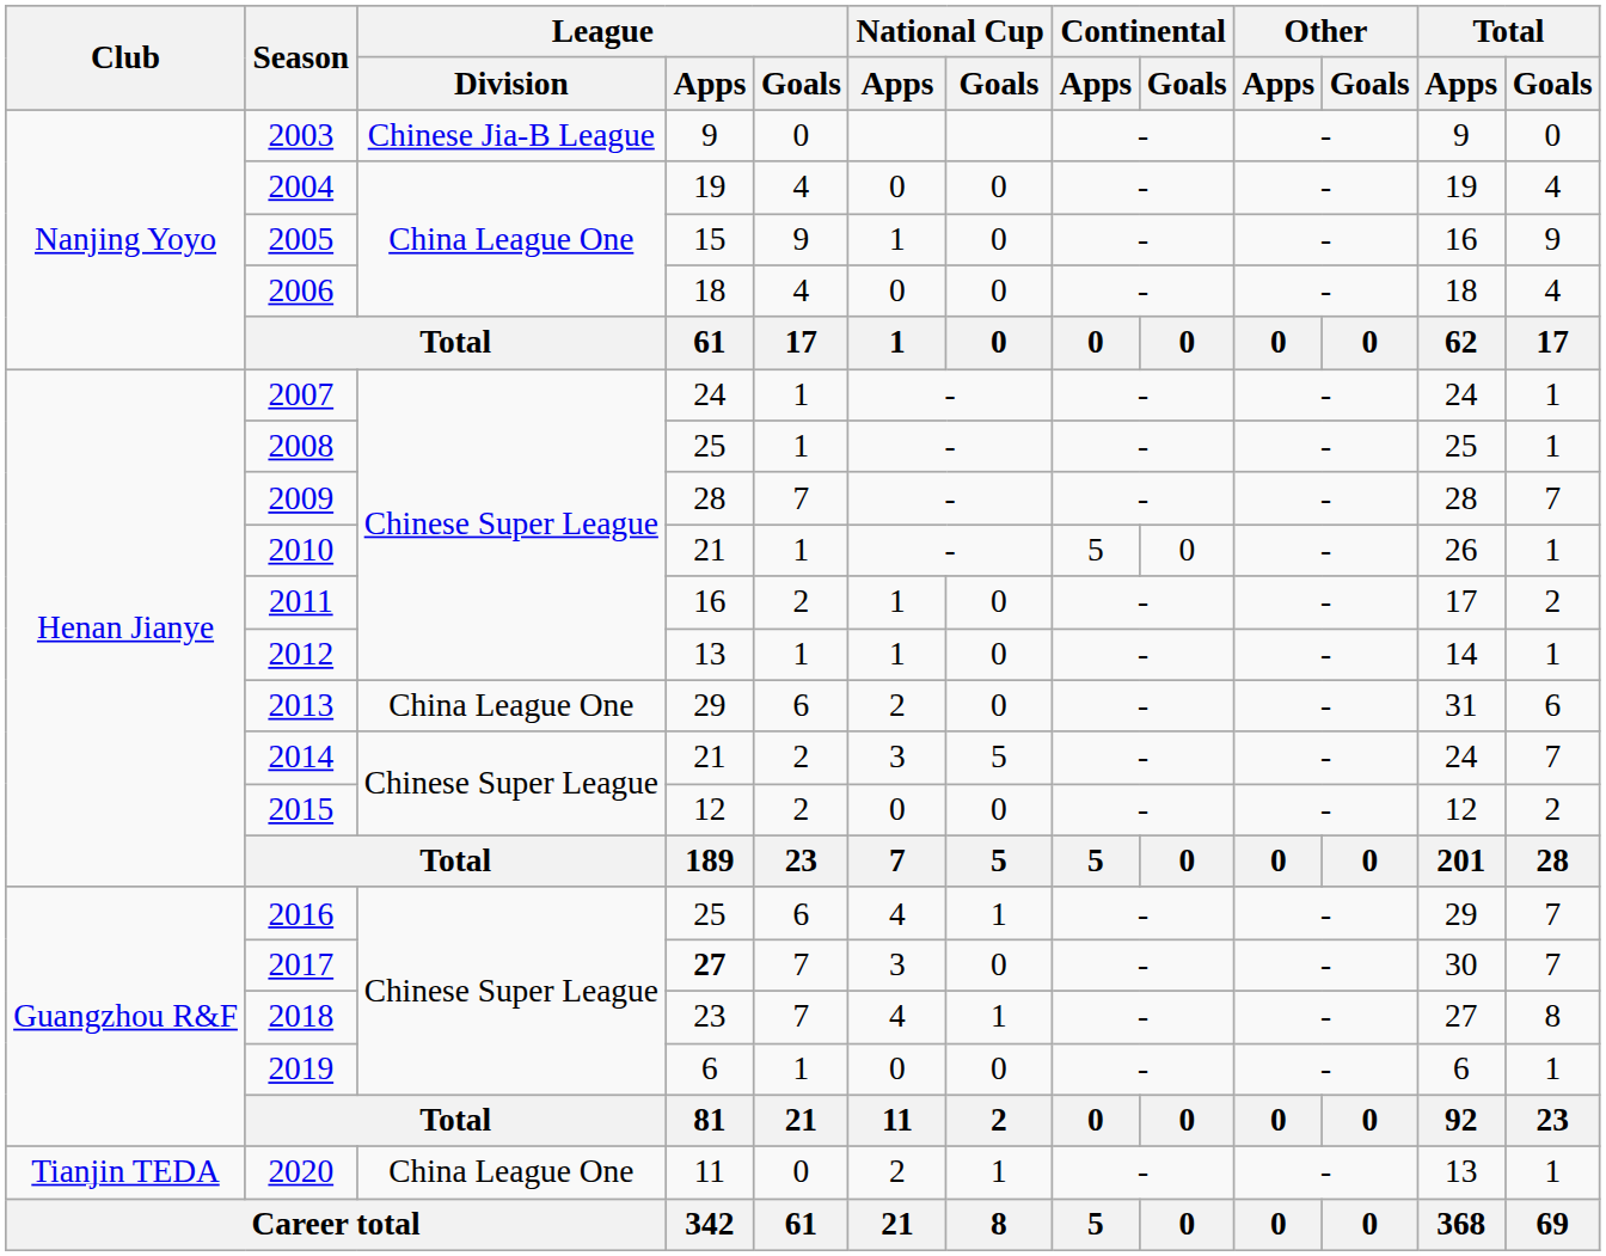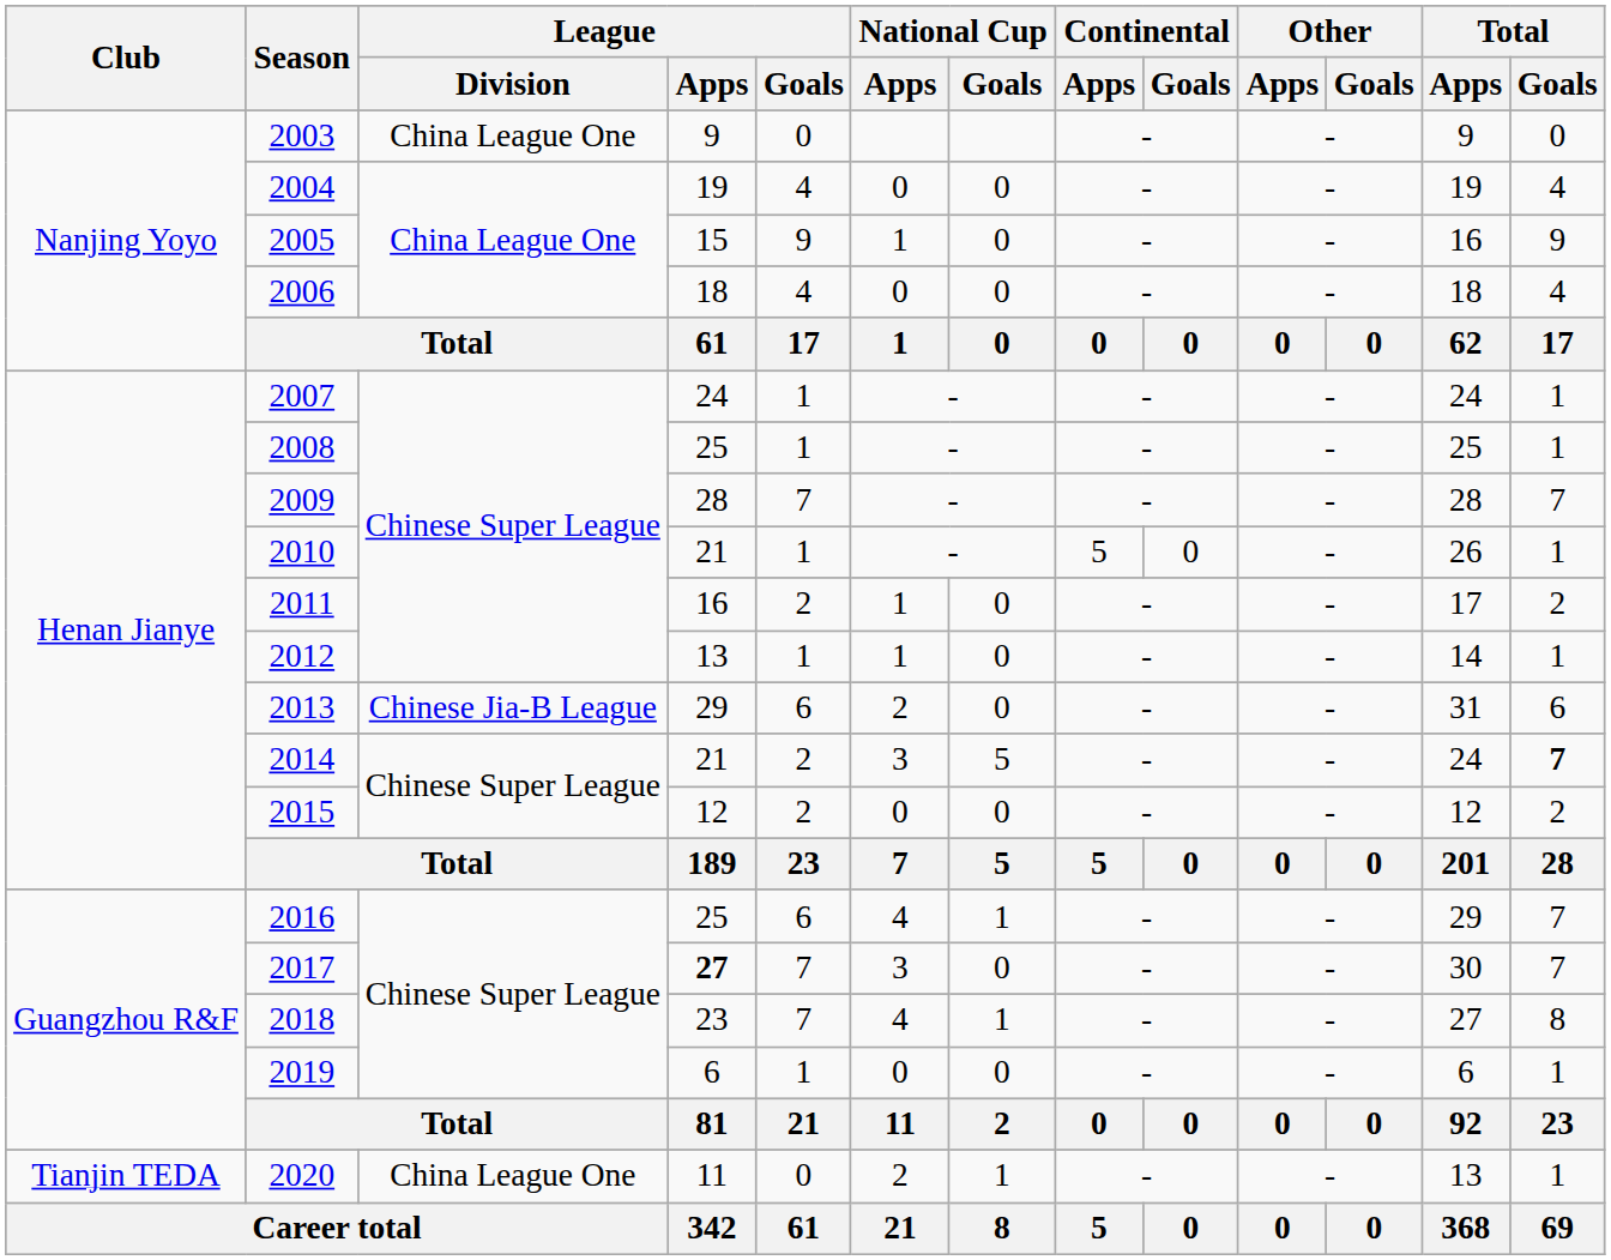 <table class="wikitable" style="text-align: center">
 <tr>
 <th rowspan="2">Club</th>
 <th rowspan="2">Season</th>
 <th colspan="3">League</th>
 <th colspan="2">National Cup</th>
 <th colspan="2">Continental</th>
 <th colspan="2">Other</th>
 <th colspan="2">Total</th>
 </tr>
 <tr>
 <th>Division</th>
 <th>Apps</th>
 <th>Goals</th>
 <th>Apps</th>
 <th>Goals</th>
 <th>Apps</th>
 <th>Goals</th>
 <th>Apps</th>
 <th>Goals</th>
 <th>Apps</th>
 <th>Goals</th>
 </tr>
 <tr>
 <td rowspan="5"><a href='#'>Nanjing Yoyo</a></td>
 <td><a href='#'>2003</a></td>
-<td><a href='#'>Chinese Jia-B League</a></td>
+<td>China League One</td>
 <td>9</td>
 <td>0</td>
 <td></td>
 <td></td>
 <td colspan="2">-</td>
 <td colspan="2">-</td>
 <td>9</td>
 <td>0</td>
 </tr>
 <tr>
 <td><a href='#'>2004</a></td>
 <td rowspan="3"><a href='#'>China League One</a></td>
 <td>19</td>
 <td>4</td>
 <td>0</td>
 <td>0</td>
 <td colspan="2">-</td>
 <td colspan="2">-</td>
 <td>19</td>
 <td>4</td>
 </tr>
 <tr>
 <td><a href='#'>2005</a></td>
 <td>15</td>
 <td>9</td>
 <td>1</td>
 <td>0</td>
 <td colspan="2">-</td>
 <td colspan="2">-</td>
 <td>16</td>
 <td>9</td>
 </tr>
 <tr>
 <td><a href='#'>2006</a></td>
 <td>18</td>
 <td>4</td>
 <td>0</td>
 <td>0</td>
 <td colspan="2">-</td>
 <td colspan="2">-</td>
 <td>18</td>
 <td>4</td>
 </tr>
 <tr>
 <th colspan="2"><strong>Total</strong></th>
 <th>61</th>
 <th>17</th>
 <th>1</th>
 <th>0</th>
 <th>0</th>
 <th>0</th>
 <th>0</th>
 <th>0</th>
 <th>62</th>
 <th>17</th>
 </tr>
 <tr>
 <td rowspan="10"><a href='#'>Henan Jianye</a></td>
 <td><a href='#'>2007</a></td>
 <td rowspan="6"><a href='#'>Chinese Super League</a></td>
 <td>24</td>
 <td>1</td>
 <td colspan="2">-</td>
 <td colspan="2">-</td>
 <td colspan="2">-</td>
 <td>24</td>
 <td>1</td>
 </tr>
 <tr>
 <td><a href='#'>2008</a></td>
 <td>25</td>
 <td>1</td>
 <td colspan="2">-</td>
 <td colspan="2">-</td>
 <td colspan="2">-</td>
 <td>25</td>
 <td>1</td>
 </tr>
 <tr>
 <td><a href='#'>2009</a></td>
 <td>28</td>
 <td>7</td>
 <td colspan="2">-</td>
 <td colspan="2">-</td>
 <td colspan="2">-</td>
 <td>28</td>
 <td>7</td>
 </tr>
 <tr>
 <td><a href='#'>2010</a></td>
 <td>21</td>
 <td>1</td>
 <td colspan="2">-</td>
 <td>5</td>
 <td>0</td>
 <td colspan="2">-</td>
 <td>26</td>
 <td>1</td>
 </tr>
 <tr>
 <td><a href='#'>2011</a></td>
 <td>16</td>
 <td>2</td>
 <td>1</td>
 <td>0</td>
 <td colspan="2">-</td>
 <td colspan="2">-</td>
 <td>17</td>
 <td>2</td>
 </tr>
 <tr>
 <td><a href='#'>2012</a></td>
 <td>13</td>
 <td>1</td>
 <td>1</td>
 <td>0</td>
 <td colspan="2">-</td>
 <td colspan="2">-</td>
 <td>14</td>
 <td>1</td>
 </tr>
 <tr>
 <td><a href='#'>2013</a></td>
-<td>China League One</td>
+<td><a href='#'>Chinese Jia-B League</a></td>
 <td>29</td>
 <td>6</td>
 <td>2</td>
 <td>0</td>
 <td colspan="2">-</td>
 <td colspan="2">-</td>
 <td>31</td>
 <td>6</td>
 </tr>
 <tr>
 <td><a href='#'>2014</a></td>
 <td rowspan="2">Chinese Super League</td>
 <td>21</td>
 <td>2</td>
 <td>3</td>
 <td>5</td>
 <td colspan="2">-</td>
 <td colspan="2">-</td>
 <td>24</td>
-<td>7</td>
+<td><strong>7</strong></td>
 </tr>
 <tr>
 <td><a href='#'>2015</a></td>
 <td>12</td>
 <td>2</td>
 <td>0</td>
 <td>0</td>
 <td colspan="2">-</td>
 <td colspan="2">-</td>
 <td>12</td>
 <td>2</td>
 </tr>
 <tr>
 <th colspan="2"><strong>Total</strong></th>
 <th>189</th>
 <th>23</th>
 <th>7</th>
 <th>5</th>
 <th>5</th>
 <th>0</th>
 <th>0</th>
 <th>0</th>
 <th>201</th>
 <th>28</th>
 </tr>
 <tr>
 <td rowspan="5"><a href='#'>Guangzhou R&F</a></td>
 <td><a href='#'>2016</a></td>
 <td rowspan="4">Chinese Super League</td>
 <td>25</td>
 <td>6</td>
 <td>4</td>
 <td>1</td>
 <td colspan="2">-</td>
 <td colspan="2">-</td>
 <td>29</td>
 <td>7</td>
 </tr>
 <tr>
 <td><a href='#'>2017</a></td>
 <td><strong>27</strong></td>
 <td>7</td>
 <td>3</td>
 <td>0</td>
 <td colspan="2">-</td>
 <td colspan="2">-</td>
 <td>30</td>
 <td>7</td>
 </tr>
 <tr>
 <td><a href='#'>2018</a></td>
 <td>23</td>
 <td>7</td>
 <td>4</td>
 <td>1</td>
 <td colspan="2">-</td>
 <td colspan="2">-</td>
 <td>27</td>
 <td>8</td>
 </tr>
 <tr>
 <td><a href='#'>2019</a></td>
 <td>6</td>
 <td>1</td>
 <td>0</td>
 <td>0</td>
 <td colspan="2">-</td>
 <td colspan="2">-</td>
 <td>6</td>
 <td>1</td>
 </tr>
 <tr>
 <th colspan="2"><strong>Total</strong></th>
 <th>81</th>
 <th>21</th>
 <th>11</th>
 <th>2</th>
 <th>0</th>
 <th>0</th>
 <th>0</th>
 <th>0</th>
 <th>92</th>
 <th>23</th>
 </tr>
 <tr>
 <td><a href='#'>Tianjin TEDA</a></td>
 <td><a href='#'>2020</a></td>
 <td>China League One</td>
 <td>11</td>
 <td>0</td>
 <td>2</td>
 <td>1</td>
 <td colspan="2">-</td>
 <td colspan="2">-</td>
 <td>13</td>
 <td>1</td>
 </tr>
 <tr>
 <th colspan=3>Career total</th>
 <th>342</th>
 <th>61</th>
 <th>21</th>
 <th>8</th>
 <th>5</th>
 <th>0</th>
 <th>0</th>
 <th>0</th>
 <th>368</th>
 <th>69</th>
 </tr>
 </table>
